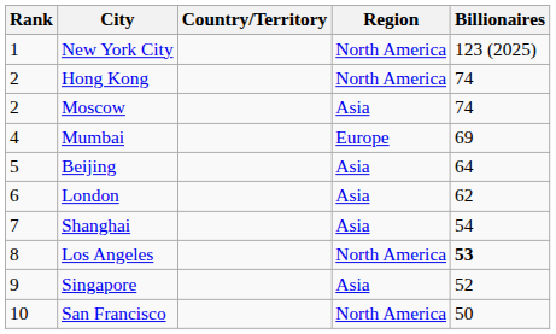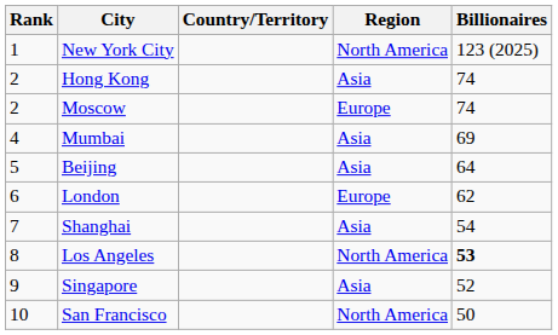 <table class="wikitable">
 <tr>
 <th>Rank</th>
 <th>City</th>
 <th>Country/Territory</th>
 <th>Region</th>
 <th>Billionaires</th>
 </tr>
 <tr>
 <td>1</td>
 <td><a href='#'>New York City</a></td>
 <td></td>
 <td><a href='#'>North America</a></td>
 <td>123 (2025)</td>
 </tr>
 <tr>
 <td>2</td>
 <td><a href='#'>Hong Kong</a></td>
 <td></td>
-<td><a href='#'>North America</a></td>
+<td><a href='#'>Asia</a></td>
 <td>74</td>
 </tr>
 <tr>
 <td>2</td>
 <td><a href='#'>Moscow</a></td>
 <td></td>
-<td><a href='#'>Asia</a></td>
+<td><a href='#'>Europe</a></td>
 <td>74</td>
 </tr>
 <tr>
 <td>4</td>
 <td><a href='#'>Mumbai</a></td>
 <td></td>
-<td><a href='#'>Europe</a></td>
+<td><a href='#'>Asia</a></td>
 <td>69</td>
 </tr>
 <tr>
 <td>5</td>
 <td><a href='#'>Beijing</a></td>
 <td></td>
 <td><a href='#'>Asia</a></td>
 <td>64</td>
 </tr>
 <tr>
 <td>6</td>
 <td><a href='#'>London</a></td>
 <td></td>
-<td><a href='#'>Asia</a></td>
+<td><a href='#'>Europe</a></td>
 <td>62</td>
 </tr>
 <tr>
 <td>7</td>
 <td><a href='#'>Shanghai</a></td>
 <td></td>
 <td><a href='#'>Asia</a></td>
 <td>54</td>
 </tr>
 <tr>
 <td>8</td>
 <td><a href='#'>Los Angeles</a></td>
 <td></td>
 <td><a href='#'>North America</a></td>
 <td><strong>53</strong></td>
 </tr>
 <tr>
 <td>9</td>
 <td><a href='#'>Singapore</a></td>
 <td></td>
 <td><a href='#'>Asia</a></td>
 <td>52</td>
 </tr>
 <tr>
 <td>10</td>
 <td><a href='#'>San Francisco</a></td>
 <td></td>
 <td><a href='#'>North America</a></td>
 <td>50</td>
 </tr>
 </table>
